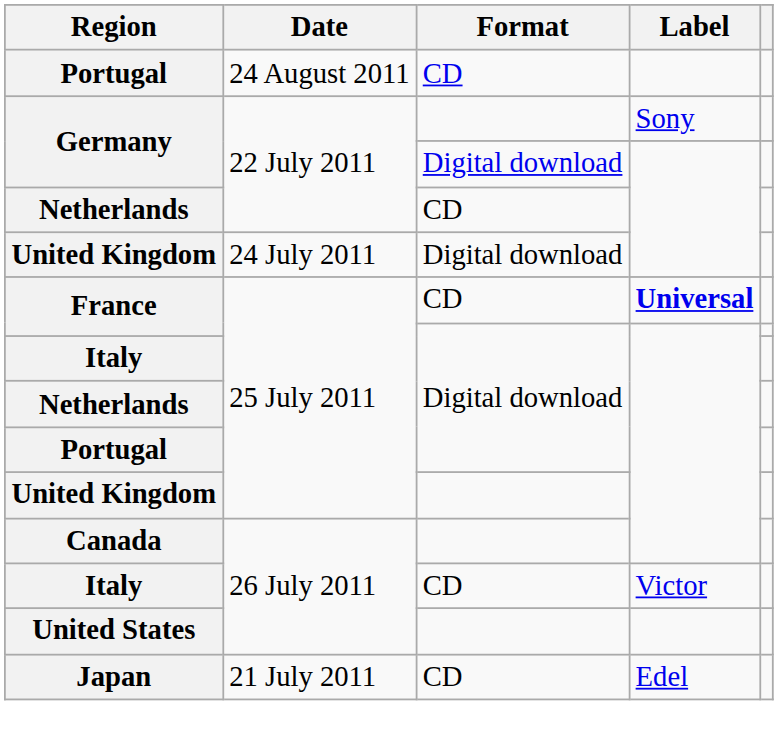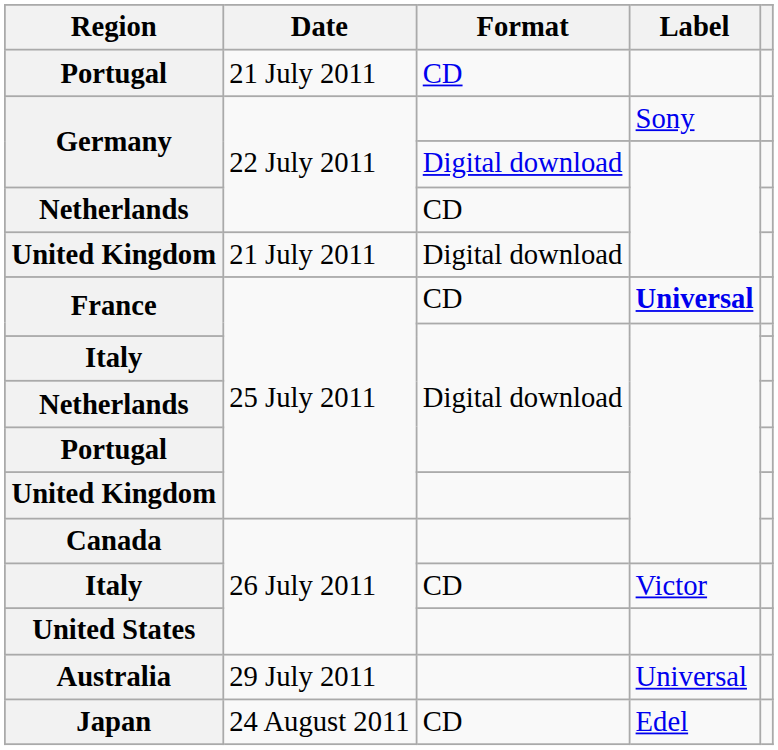 <table class="wikitable plainrowheaders">
 <tr>
 <th scope="col">Region</th>
 <th scope="col">Date</th>
 <th scope="col">Format</th>
 <th scope="col">Label</th>
 <th scope="col"></th>
 </tr>
 <tr>
 <th scope="row">Portugal</th>
-<td>24 August 2011</td>
+<td>21 July 2011</td>
 <td><a href='#'>CD</a></td>
 <td></td>
 <td align="center"></td>
 </tr>
 <tr>
 <th scope="row" rowspan="2">Germany</th>
 <td rowspan="3">22 July 2011</td>
 <td></td>
 <td><a href='#'>Sony</a></td>
 <td align="center"></td>
 </tr>
 <tr>
 <td><a href='#'>Digital download</a></td>
 <td rowspan="3"></td>
 <td align="center"></td>
 </tr>
 <tr>
 <th scope="row">Netherlands</th>
 <td>CD</td>
 <td align="center"></td>
 </tr>
 <tr>
 <th scope="row">United Kingdom</th>
-<td>24 July 2011</td>
+<td>21 July 2011</td>
 <td>Digital download</td>
 <td align="center"></td>
 </tr>
 <tr>
 <th scope="row" rowspan="2">France</th>
 <td rowspan="6">25 July 2011</td>
 <td>CD</td>
 <td><strong><a href='#'>Universal</a></strong></td>
 <td align="center"></td>
 </tr>
 <tr>
 <td rowspan="4">Digital download</td>
 <td rowspan="6"></td>
 <td align="center"></td>
 </tr>
 <tr>
 <th scope="row">Italy</th>
 <td align="center"></td>
 </tr>
 <tr>
 <th scope="row">Netherlands</th>
 <td align="center"></td>
 </tr>
 <tr>
 <th scope="row">Portugal</th>
 <td align="center"></td>
 </tr>
 <tr>
 <th scope="row">United Kingdom</th>
 <td></td>
 <td align="center"></td>
 </tr>
 <tr>
 <th scope="row">Canada</th>
 <td rowspan="3">26 July 2011</td>
 <td></td>
 <td align="center"></td>
 </tr>
 <tr>
 <th scope="row">Italy</th>
 <td>CD</td>
 <td><a href='#'>Victor</a></td>
 <td align="center"></td>
 </tr>
 <tr>
 <th scope="row">United States</th>
 <td></td>
 <td></td>
 <td align="center"></td>
 </tr>
 <tr>
+<th scope="row">Australia</th>
+<td>29 July 2011</td>
+<td></td>
+<td><a href='#'>Universal</a></td>
+<td align="center"></td>
+</tr>
+<tr>
 <th scope="row">Japan</th>
-<td>21 July 2011</td>
+<td>24 August 2011</td>
 <td>CD</td>
 <td><a href='#'>Edel</a></td>
 <td align="center"></td>
 </tr>
 </table>
